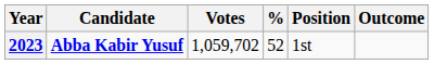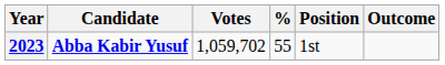 <table class="wikitable">
 <tr>
 <th>Year</th>
 <th>Candidate</th>
 <th>Votes</th>
 <th>%</th>
 <th>Position</th>
 <th>Outcome</th>
 </tr>
 <tr>
 <th><a href='#'>2023</a></th>
 <td><strong><a href='#'>Abba Kabir Yusuf</a></strong></td>
 <td>1,059,702</td>
-<td>52</td>
+<td>55</td>
 <td>1st</td>
 <td> </td>
 </tr>
 </table>
